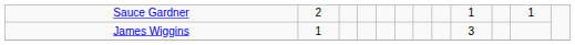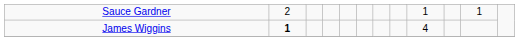 <table class="wikitable" style="width: 130%;text-align: center;">
 <tr align="center">
 <td><a href='#'>Sauce Gardner</a></td>
 <td>2</td>
 <td></td>
 <td></td>
 <td></td>
 <td></td>
 <td></td>
 <td></td>
 <td>1</td>
 <td></td>
 <td>1</td>
 <td rowspan="2"></td>
 </tr>
 <tr align="center">
 <td><a href='#'>James Wiggins</a></td>
-<td>1</td>
+<td><strong>1</strong></td>
 <td></td>
 <td></td>
 <td></td>
 <td></td>
 <td></td>
 <td></td>
-<td>3</td>
+<td>4</td>
 <td></td>
 <td></td>
 </tr>
 <tr align="center">
 </tr>
 </table>
